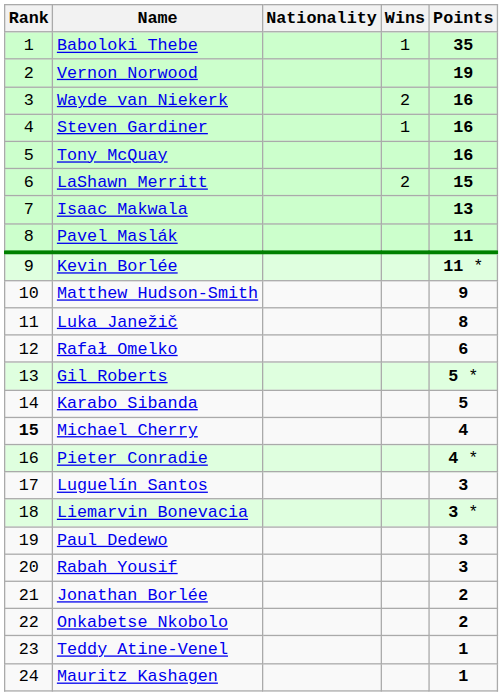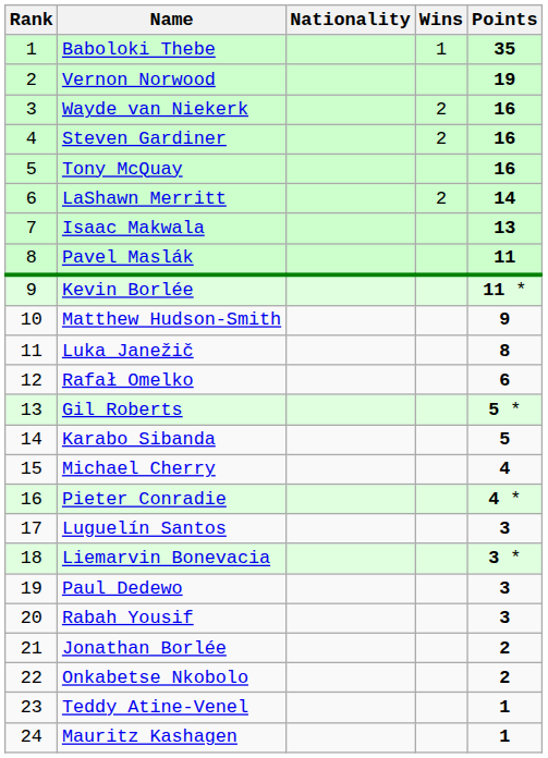 <table class="wikitable sortable" style="text-align:center">
 <tr>
 <th>Rank</th>
 <th>Name</th>
 <th>Nationality</th>
 <th>Wins</th>
 <th>Points</th>
 </tr>
 <tr bgcolor=ccffcc>
 <td>1</td>
 <td align=left><a href='#'>Baboloki Thebe</a></td>
 <td align=left></td>
 <td>1</td>
 <td><strong>35</strong></td>
 </tr>
 <tr bgcolor=ccffcc>
 <td>2</td>
 <td align=left><a href='#'>Vernon Norwood</a></td>
 <td align=left></td>
 <td></td>
 <td><strong>19</strong></td>
 </tr>
 <tr bgcolor=ccffcc>
 <td>3</td>
 <td align=left><a href='#'>Wayde van Niekerk</a></td>
 <td align=left></td>
 <td>2</td>
 <td><strong>16</strong></td>
 </tr>
 <tr bgcolor=ccffcc>
 <td>4</td>
 <td align=left><a href='#'>Steven Gardiner</a></td>
 <td align=left></td>
-<td>1</td>
+<td>2</td>
 <td><strong>16</strong></td>
 </tr>
 <tr bgcolor=ccffcc>
 <td>5</td>
 <td align=left><a href='#'>Tony McQuay</a></td>
 <td align=left></td>
 <td></td>
 <td><strong>16</strong></td>
 </tr>
 <tr bgcolor=ccffcc>
 <td>6</td>
 <td align=left><a href='#'>LaShawn Merritt</a></td>
 <td align=left></td>
 <td>2</td>
-<td><strong>15</strong></td>
+<td><strong>14</strong></td>
 </tr>
 <tr bgcolor=ccffcc>
 <td>7</td>
 <td align=left><a href='#'>Isaac Makwala</a></td>
 <td align=left></td>
 <td></td>
 <td><strong>13</strong></td>
 </tr>
 <tr bgcolor=ccffcc>
 <td>8</td>
 <td align=left><a href='#'>Pavel Maslák</a></td>
 <td align=left></td>
 <td></td>
 <td><strong>11</strong></td>
 </tr>
 <tr style="border-top:3px solid green;" bgcolor=dfffdf>
 <td>9</td>
 <td align=left><a href='#'>Kevin Borlée</a></td>
 <td align=left></td>
 <td></td>
 <td><strong>11</strong> *</td>
 </tr>
 <tr>
 <td>10</td>
 <td align=left><a href='#'>Matthew Hudson-Smith</a></td>
 <td align=left></td>
 <td></td>
 <td><strong>9</strong></td>
 </tr>
 <tr>
 <td>11</td>
 <td align=left><a href='#'>Luka Janežič</a></td>
 <td align=left></td>
 <td></td>
 <td><strong>8</strong></td>
 </tr>
 <tr>
 <td>12</td>
 <td align=left><a href='#'>Rafał Omelko</a></td>
 <td align=left></td>
 <td></td>
 <td><strong>6</strong></td>
 </tr>
 <tr bgcolor=dfffdf>
 <td>13</td>
 <td align=left><a href='#'>Gil Roberts</a></td>
 <td align=left></td>
 <td></td>
 <td><strong>5</strong> *</td>
 </tr>
 <tr>
 <td>14</td>
 <td align=left><a href='#'>Karabo Sibanda</a></td>
 <td align=left></td>
 <td></td>
 <td><strong>5</strong></td>
 </tr>
 <tr>
-<td><strong>15</strong></td>
+<td>15</td>
 <td align=left><a href='#'>Michael Cherry</a></td>
 <td align=left></td>
 <td></td>
 <td><strong>4</strong></td>
 </tr>
 <tr bgcolor=dfffdf>
 <td>16</td>
 <td align=left><a href='#'>Pieter Conradie</a></td>
 <td align=left></td>
 <td></td>
 <td><strong>4</strong> *</td>
 </tr>
 <tr>
 <td>17</td>
 <td align=left><a href='#'>Luguelín Santos</a></td>
 <td align=left></td>
 <td></td>
 <td><strong>3</strong></td>
 </tr>
 <tr bgcolor=dfffdf>
 <td>18</td>
 <td align=left><a href='#'>Liemarvin Bonevacia</a></td>
 <td align=left></td>
 <td></td>
 <td><strong>3</strong> *</td>
 </tr>
 <tr>
 <td>19</td>
 <td align=left><a href='#'>Paul Dedewo</a></td>
 <td align=left></td>
 <td></td>
 <td><strong>3</strong></td>
 </tr>
 <tr>
 <td>20</td>
 <td align=left><a href='#'>Rabah Yousif</a></td>
 <td align=left></td>
 <td></td>
 <td><strong>3</strong></td>
 </tr>
 <tr>
 <td>21</td>
 <td align=left><a href='#'>Jonathan Borlée</a></td>
 <td align=left></td>
 <td></td>
 <td><strong>2</strong></td>
 </tr>
 <tr>
 <td>22</td>
 <td align=left><a href='#'>Onkabetse Nkobolo</a></td>
 <td align=left></td>
 <td></td>
 <td><strong>2</strong></td>
 </tr>
 <tr>
 <td>23</td>
 <td align=left><a href='#'>Teddy Atine-Venel</a></td>
 <td align=left></td>
 <td></td>
 <td><strong>1</strong></td>
 </tr>
 <tr>
 <td>24</td>
 <td align=left><a href='#'>Mauritz Kashagen</a></td>
 <td align=left></td>
 <td></td>
 <td><strong>1</strong></td>
 </tr>
 </table>
